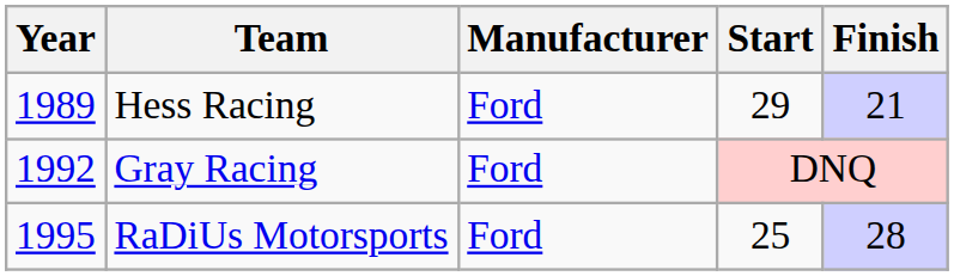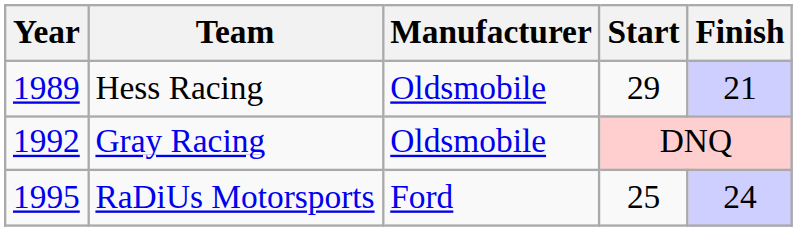 <table class="wikitable" style="font-size: 90%;">
 <tr>
 <th>Year</th>
 <th>Team</th>
 <th>Manufacturer</th>
 <th>Start</th>
 <th>Finish</th>
 </tr>
 <tr>
 <td><a href='#'>1989</a></td>
 <td>Hess Racing</td>
-<td><a href='#'>Ford</a></td>
+<td><a href='#'>Oldsmobile</a></td>
 <td align=center>29</td>
 <td align=center style="background:#CFCFFF;">21</td>
 </tr>
 <tr>
 <td><a href='#'>1992</a></td>
 <td><a href='#'>Gray Racing</a></td>
-<td><a href='#'>Ford</a></td>
+<td><a href='#'>Oldsmobile</a></td>
 <td align=center colspan=2 style="background:#FFCFCF;">DNQ</td>
 </tr>
 <tr>
 <td><a href='#'>1995</a></td>
 <td><a href='#'>RaDiUs Motorsports</a></td>
 <td><a href='#'>Ford</a></td>
 <td align=center>25</td>
-<td align=center style="background:#CFCFFF;">28</td>
+<td align=center style="background:#CFCFFF;">24</td>
 </tr>
 </table>
